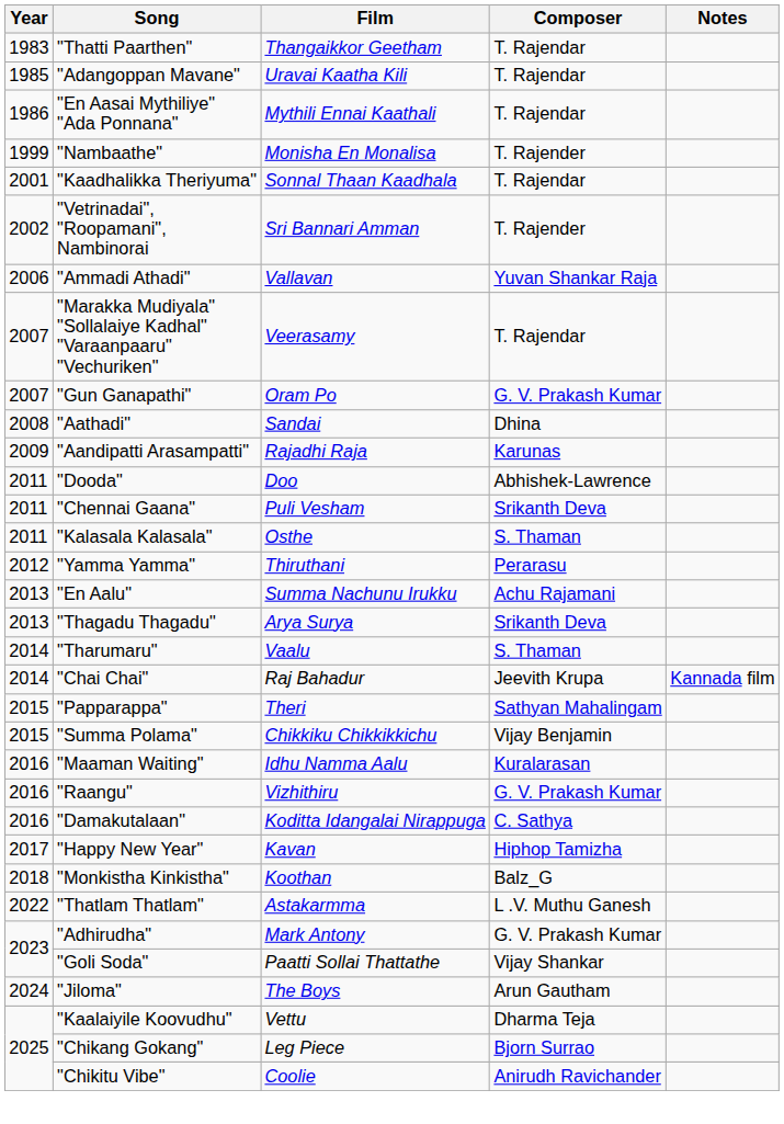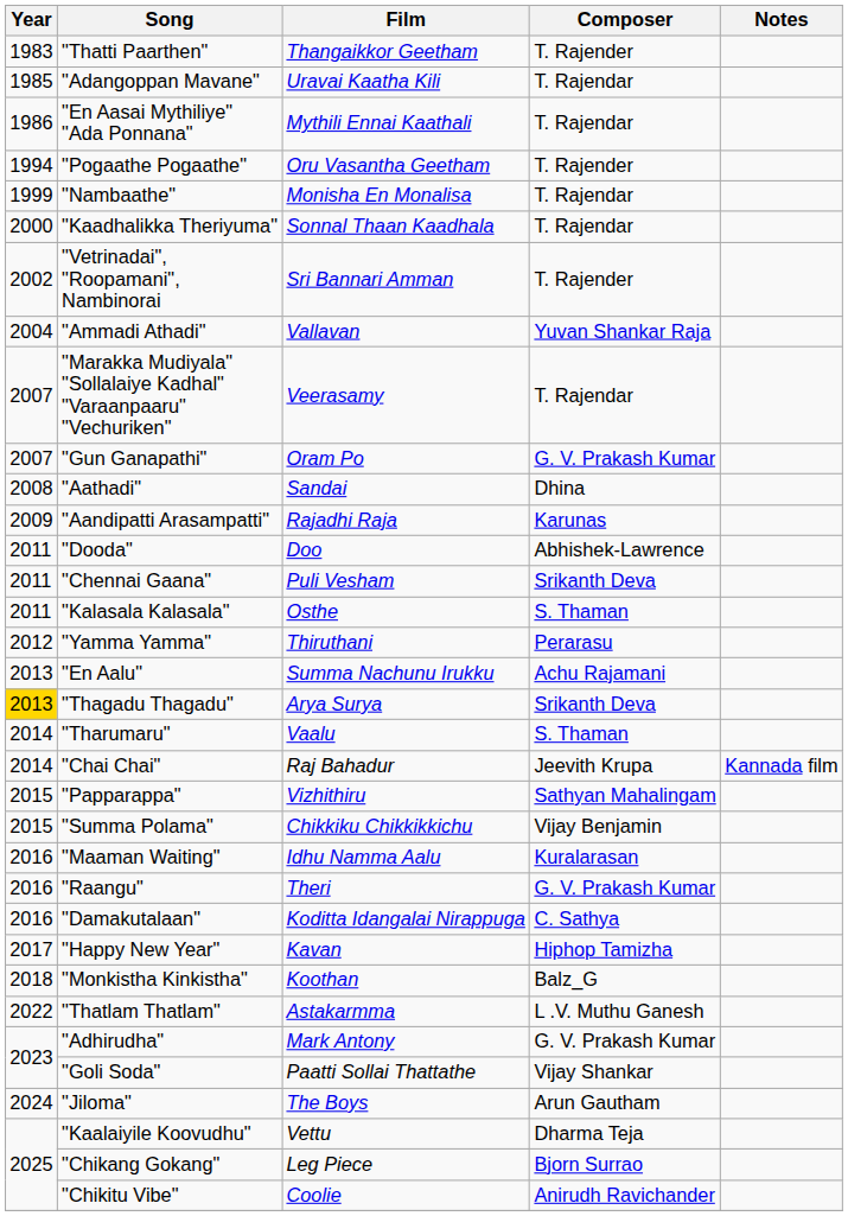 <table class="wikitable sortable">
 <tr>
 <th>Year</th>
 <th>Song</th>
 <th>Film</th>
 <th>Composer</th>
 <th class="unsortable">Notes</th>
 </tr>
 <tr>
 <td>1983</td>
 <td>"Thatti Paarthen"</td>
 <td><em><a href='#'>Thangaikkor Geetham</a></em></td>
-<td>T. Rajendar</td>
+<td>T. Rajender</td>
 <td></td>
 </tr>
 <tr>
 <td>1985</td>
 <td>"Adangoppan Mavane"</td>
 <td><em><a href='#'>Uravai Kaatha Kili</a></em></td>
 <td>T. Rajendar</td>
 <td></td>
 </tr>
 <tr>
 <td>1986</td>
 <td>"En Aasai Mythiliye" <br>"Ada Ponnana"</td>
 <td><em><a href='#'>Mythili Ennai Kaathali</a></em></td>
 <td>T. Rajendar</td>
 <td></td>
 </tr>
 <tr>
-<td>1999</td>
-<td>"Nambaathe"</td>
-<td><em><a href='#'>Monisha En Monalisa</a></em></td>
+<td>1994</td>
+<td>"Pogaathe Pogaathe"</td>
+<td><em><a href='#'>Oru Vasantha Geetham</a></em></td>
 <td>T. Rajender</td>
 <td></td>
 </tr>
 <tr>
-<td>2001</td>
+<td>1999</td>
+<td>"Nambaathe"</td>
+<td><em><a href='#'>Monisha En Monalisa</a></em></td>
+<td>T. Rajendar</td>
+<td></td>
+</tr>
+<tr>
+<td>2000</td>
 <td>"Kaadhalikka Theriyuma"</td>
 <td><em><a href='#'>Sonnal Thaan Kaadhala</a></em></td>
 <td>T. Rajendar</td>
 <td></td>
 </tr>
 <tr>
 <td>2002</td>
 <td>"Vetrinadai",<br>"Roopamani",<br>Nambinorai</td>
 <td><em><a href='#'>Sri Bannari Amman</a></em></td>
 <td>T. Rajender</td>
 <td></td>
 </tr>
 <tr>
-<td>2006</td>
+<td>2004</td>
 <td>"Ammadi Athadi"</td>
 <td><em><a href='#'>Vallavan</a></em></td>
 <td><a href='#'>Yuvan Shankar Raja</a></td>
 <td></td>
 </tr>
 <tr>
 <td>2007</td>
 <td>"Marakka Mudiyala"<br>"Sollalaiye Kadhal"<br>"Varaanpaaru"<br>"Vechuriken"</td>
 <td><em><a href='#'>Veerasamy</a></em></td>
 <td>T. Rajendar</td>
 <td></td>
 </tr>
 <tr>
 <td>2007</td>
 <td>"Gun Ganapathi"</td>
 <td><em><a href='#'>Oram Po</a></em></td>
 <td><a href='#'>G. V. Prakash Kumar</a></td>
 <td></td>
 </tr>
 <tr>
 <td>2008</td>
 <td>"Aathadi"</td>
 <td><em><a href='#'>Sandai</a></em></td>
 <td>Dhina</td>
 <td></td>
 </tr>
 <tr>
 <td>2009</td>
 <td>"Aandipatti Arasampatti"</td>
 <td><em><a href='#'>Rajadhi Raja</a></em></td>
 <td><a href='#'>Karunas</a></td>
 <td></td>
 </tr>
 <tr>
 <td>2011</td>
 <td>"Dooda"</td>
 <td><em><a href='#'>Doo</a></em></td>
 <td>Abhishek-Lawrence</td>
 <td></td>
 </tr>
 <tr>
 <td>2011</td>
 <td>"Chennai Gaana"</td>
 <td><em><a href='#'>Puli Vesham</a></em></td>
 <td><a href='#'>Srikanth Deva</a></td>
 <td></td>
 </tr>
 <tr>
 <td>2011</td>
 <td>"Kalasala Kalasala"</td>
 <td><em><a href='#'>Osthe</a></em></td>
 <td><a href='#'>S. Thaman</a></td>
 <td></td>
 </tr>
 <tr>
 <td>2012</td>
 <td>"Yamma Yamma"</td>
 <td><em><a href='#'>Thiruthani</a></em></td>
 <td><a href='#'>Perarasu</a></td>
 <td></td>
 </tr>
 <tr>
 <td>2013</td>
 <td>"En Aalu"</td>
 <td><em><a href='#'>Summa Nachunu Irukku</a></em></td>
 <td><a href='#'>Achu Rajamani</a></td>
 <td></td>
 </tr>
 <tr>
-<td>2013</td>
+<td style="background: gold;">2013</td>
 <td>"Thagadu Thagadu"</td>
 <td><em><a href='#'>Arya Surya</a></em></td>
 <td><a href='#'>Srikanth Deva</a></td>
 <td></td>
 </tr>
 <tr>
 <td>2014</td>
 <td>"Tharumaru"</td>
 <td><em><a href='#'>Vaalu</a></em></td>
 <td><a href='#'>S. Thaman</a></td>
 <td></td>
 </tr>
 <tr>
 <td>2014</td>
 <td>"Chai Chai"</td>
 <td><em>Raj Bahadur</em></td>
 <td>Jeevith Krupa</td>
 <td><a href='#'>Kannada</a> film</td>
 </tr>
 <tr>
 <td>2015</td>
 <td>"Papparappa"</td>
-<td><em><a href='#'>Theri</a></em></td>
+<td><em><a href='#'>Vizhithiru</a></em></td>
 <td><a href='#'>Sathyan Mahalingam</a></td>
 <td></td>
 </tr>
 <tr>
 <td>2015</td>
 <td>"Summa Polama"</td>
 <td><em><a href='#'>Chikkiku Chikkikkichu</a></em></td>
 <td>Vijay Benjamin</td>
 <td></td>
 </tr>
 <tr>
 <td>2016</td>
 <td>"Maaman Waiting"</td>
 <td><em><a href='#'>Idhu Namma Aalu</a></em></td>
 <td><a href='#'>Kuralarasan</a></td>
 <td></td>
 </tr>
 <tr>
 <td>2016</td>
 <td>"Raangu"</td>
-<td><em><a href='#'>Vizhithiru</a></em></td>
+<td><em><a href='#'>Theri</a></em></td>
 <td><a href='#'>G. V. Prakash Kumar</a></td>
 <td></td>
 </tr>
 <tr>
 <td>2016</td>
 <td>"Damakutalaan"</td>
 <td><em><a href='#'>Koditta Idangalai Nirappuga</a></em></td>
 <td><a href='#'>C. Sathya</a></td>
 <td></td>
 </tr>
 <tr>
 <td>2017</td>
 <td>"Happy New Year"</td>
 <td><em><a href='#'>Kavan</a></em></td>
 <td><a href='#'>Hiphop Tamizha</a></td>
 <td></td>
 </tr>
 <tr>
 <td>2018</td>
 <td>"Monkistha Kinkistha"</td>
 <td><em><a href='#'>Koothan</a></em></td>
 <td>Balz_G</td>
 <td></td>
 </tr>
 <tr>
 <td>2022</td>
 <td>"Thatlam Thatlam"</td>
 <td><em><a href='#'>Astakarmma</a></em></td>
 <td>L .V. Muthu Ganesh</td>
 <td></td>
 </tr>
 <tr>
 <td rowspan="2">2023</td>
 <td>"Adhirudha"</td>
 <td><em><a href='#'>Mark Antony</a></em></td>
 <td>G. V. Prakash Kumar</td>
 <td></td>
 </tr>
 <tr>
 <td>"Goli Soda"</td>
 <td><em>Paatti Sollai Thattathe</em></td>
 <td>Vijay Shankar</td>
 <td></td>
 </tr>
 <tr>
 <td>2024</td>
 <td>"Jiloma"</td>
 <td><em><a href='#'>The Boys</a></em></td>
 <td>Arun Gautham</td>
 <td></td>
 </tr>
 <tr>
 <td rowspan=3>2025</td>
 <td>"Kaalaiyile Koovudhu"</td>
 <td><em>Vettu</em></td>
 <td>Dharma Teja</td>
 <td></td>
 </tr>
 <tr>
 <td>"Chikang Gokang"</td>
 <td><em>Leg Piece</em></td>
 <td><a href='#'>Bjorn Surrao</a></td>
 <td></td>
 </tr>
 <tr>
 <td>"Chikitu Vibe"</td>
 <td><em><a href='#'>Coolie</a></em></td>
 <td><a href='#'>Anirudh Ravichander</a></td>
 <td></td>
 </tr>
 <tr>
 </tr>
 </table>
